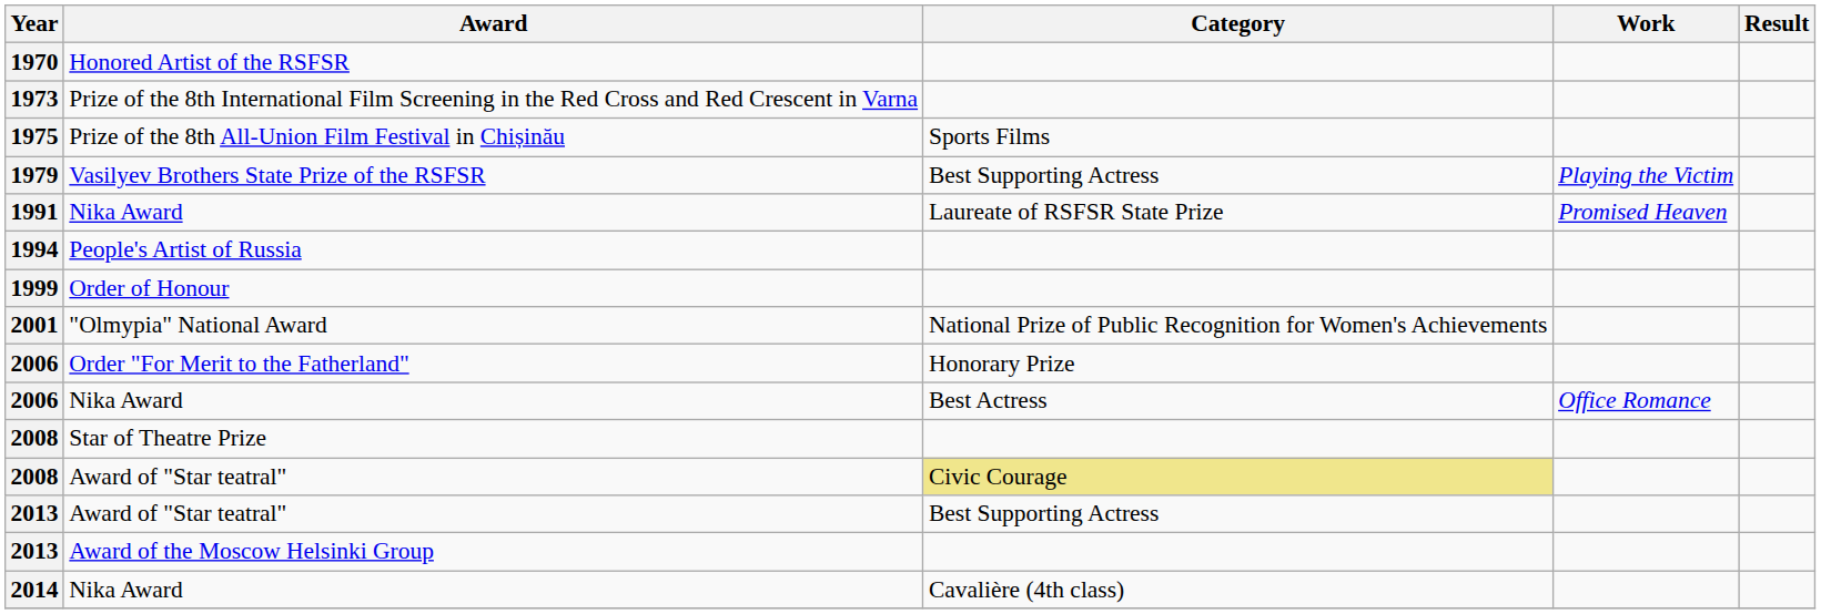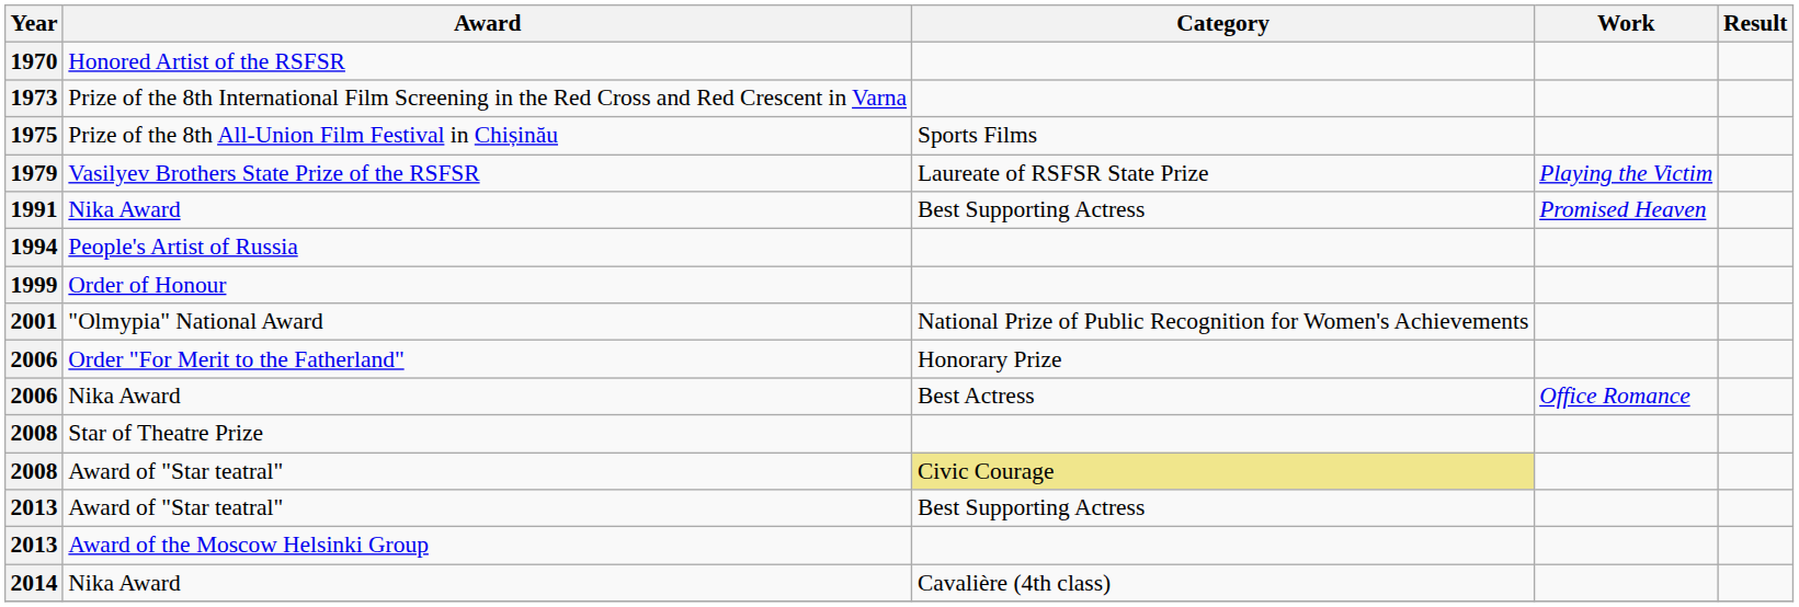 <table class="wikitable sortable">
 <tr>
 <th>Year</th>
 <th>Award</th>
 <th>Category</th>
 <th>Work</th>
 <th>Result</th>
 </tr>
 <tr>
 <th scope="row">1970</th>
 <td><a href='#'>Honored Artist of the RSFSR</a></td>
 <td></td>
 <td></td>
 <td></td>
 </tr>
 <tr>
 <th scope="row">1973</th>
 <td>Prize of the 8th International Film Screening in the Red Cross and Red Crescent in <a href='#'>Varna</a></td>
 <td></td>
 <td></td>
 <td></td>
 </tr>
 <tr>
 <th scope="row">1975</th>
 <td>Prize of the 8th <a href='#'>All-Union Film Festival</a> in <a href='#'>Chișinău</a></td>
 <td>Sports Films</td>
 <td></td>
 <td></td>
 </tr>
 <tr>
 <th scope="row">1979</th>
 <td><a href='#'>Vasilyev Brothers State Prize of the RSFSR</a></td>
-<td>Best Supporting Actress</td>
+<td>Laureate of RSFSR State Prize</td>
 <td><em><a href='#'>Playing the Victim</a></em></td>
 <td></td>
 </tr>
 <tr>
 <th scope="row">1991</th>
 <td><a href='#'>Nika Award</a></td>
-<td>Laureate of RSFSR State Prize</td>
+<td>Best Supporting Actress</td>
 <td><em><a href='#'>Promised Heaven</a></em></td>
 <td></td>
 </tr>
 <tr>
 <th scope="row">1994</th>
 <td><a href='#'>People's Artist of Russia</a></td>
 <td></td>
 <td></td>
 <td></td>
 </tr>
 <tr>
 <th scope="row">1999</th>
 <td><a href='#'>Order of Honour</a></td>
 <td></td>
 <td></td>
 <td></td>
 </tr>
 <tr>
 <th scope="row">2001</th>
 <td>"Olmypia" National Award</td>
 <td>National Prize of Public Recognition for Women's Achievements</td>
 <td></td>
 <td></td>
 </tr>
 <tr>
 <th scope="row">2006</th>
 <td><a href='#'>Order "For Merit to the Fatherland"</a></td>
 <td>Honorary Prize</td>
 <td></td>
 <td></td>
 </tr>
 <tr>
 <th scope="row">2006</th>
 <td>Nika Award</td>
 <td>Best Actress</td>
 <td><em><a href='#'>Office Romance</a></em></td>
 <td></td>
 </tr>
 <tr>
 <th scope="row">2008</th>
 <td>Star of Theatre Prize</td>
 <td></td>
 <td></td>
 <td></td>
 </tr>
 <tr>
 <th scope="row">2008</th>
 <td>Award of "Star teatral"</td>
 <td style="background: khaki;">Civic Courage</td>
 <td></td>
 <td></td>
 </tr>
 <tr>
 <th scope="row">2013</th>
 <td>Award of "Star teatral"</td>
 <td>Best Supporting Actress</td>
 <td></td>
 <td></td>
 </tr>
 <tr>
 <th scope="row">2013</th>
 <td><a href='#'>Award of the Moscow Helsinki Group</a></td>
 <td></td>
 <td></td>
 <td></td>
 </tr>
 <tr>
 <th scope="row">2014</th>
 <td>Nika Award</td>
 <td>Cavalière (4th class)</td>
 <td></td>
 <td></td>
 </tr>
 <tr>
 </tr>
 </table>
